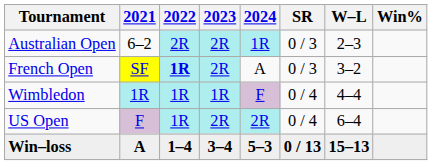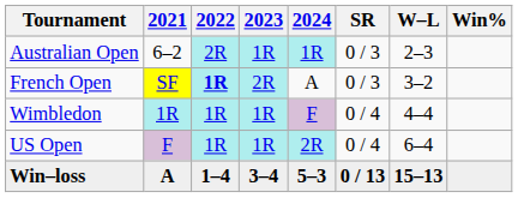 <table class="wikitable" style=text-align:center>
 <tr>
 <th>Tournament</th>
 <th><a href='#'>2021</a></th>
 <th><a href='#'>2022</a></th>
 <th><a href='#'>2023</a></th>
 <th><a href='#'>2024</a></th>
 <th>SR</th>
 <th>W–L</th>
 <th>Win%</th>
 </tr>
 <tr>
 <td align=left><a href='#'>Australian Open</a></td>
 <td>6–2</td>
 <td bgcolor=afeeee><a href='#'>2R</a></td>
-<td bgcolor=afeeee><a href='#'>2R</a></td>
+<td bgcolor=afeeee><a href='#'>1R</a></td>
 <td bgcolor=afeeee><a href='#'>1R</a></td>
 <td>0 / 3</td>
 <td>2–3</td>
 <td></td>
 </tr>
 <tr>
 <td align=left><a href='#'>French Open</a></td>
 <td bgcolor=yellow><a href='#'>SF</a></td>
 <td bgcolor=afeeee><strong><a href='#'>1R</a></strong></td>
 <td bgcolor=afeeee><a href='#'>2R</a></td>
 <td>A</td>
 <td>0 / 3</td>
 <td>3–2</td>
 <td></td>
 </tr>
 <tr>
 <td align=left><a href='#'>Wimbledon</a></td>
 <td bgcolor=afeeee><a href='#'>1R</a></td>
 <td bgcolor=afeeee><a href='#'>1R</a></td>
 <td bgcolor=afeeee><a href='#'>1R</a></td>
 <td bgcolor=thistle><a href='#'>F</a></td>
 <td>0 / 4</td>
 <td>4–4</td>
 <td></td>
 </tr>
 <tr>
 <td align=left><a href='#'>US Open</a></td>
 <td bgcolor=thistle><a href='#'>F</a></td>
 <td bgcolor=afeeee><a href='#'>1R</a></td>
-<td bgcolor=afeeee><a href='#'>2R</a></td>
+<td bgcolor=afeeee><a href='#'>1R</a></td>
 <td bgcolor=afeeee><a href='#'>2R</a></td>
 <td>0 / 4</td>
 <td>6–4</td>
 <td></td>
 </tr>
 <tr style=background:#efefef;font-weight:bold>
 <td align=left>Win–loss</td>
 <td>A</td>
 <td>1–4</td>
 <td>3–4</td>
 <td>5–3</td>
 <td>0 / 13</td>
 <td>15–13</td>
 <td></td>
 </tr>
 </table>
